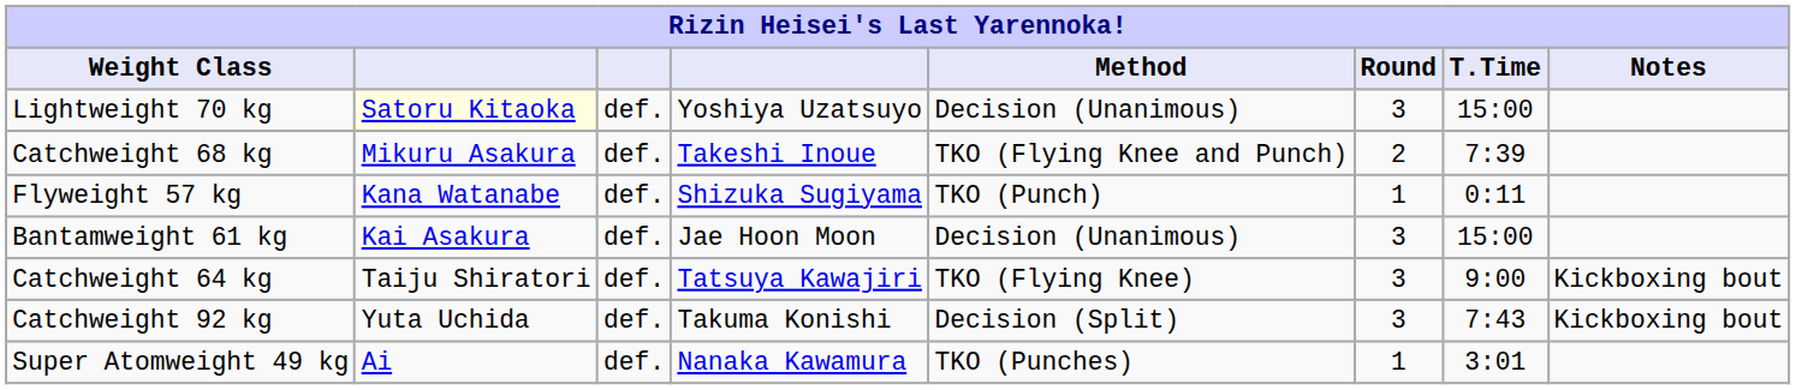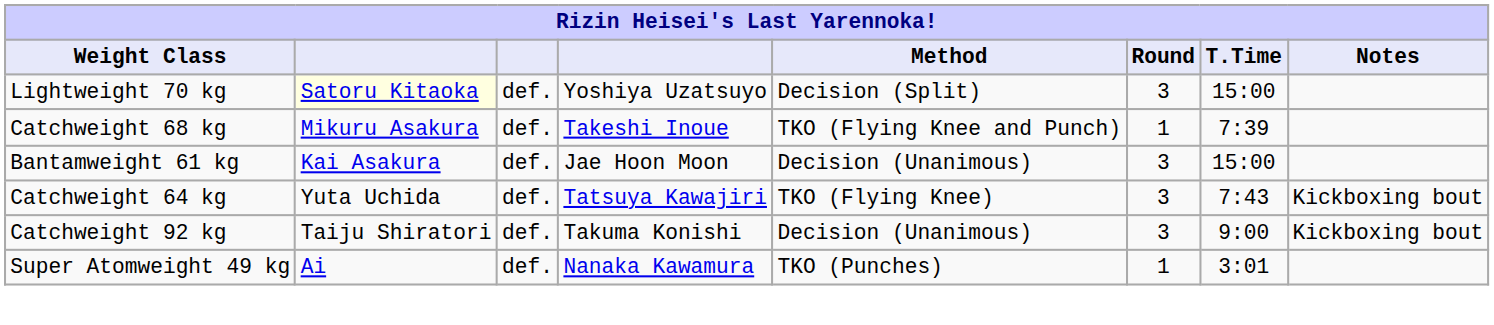 <table class="wikitable" style="font-size: 80%;">
 <tr>
 <th colspan="8" style="background-color: #ccf; color: #000080; text-align: center;"><strong>Rizin Heisei's Last Yarennoka!</strong></th>
 </tr>
 <tr>
 <th colspan="1" style="background-color: #E6E8FA; color: #000000; text-align: center;">Weight Class</th>
 <th colspan="1" style="background-color: #E6E8FA; color: #000000; text-align: center;"></th>
 <th colspan="1" style="background-color: #E6E8FA; color: #000000; text-align: center;"></th>
 <th colspan="1" style="background-color: #E6E8FA; color: #000000; text-align: center;"></th>
 <th colspan="1" style="background-color: #E6E8FA; color: #000000; text-align: center;">Method</th>
 <th colspan="1" style="background-color: #E6E8FA; color: #000000; text-align: center;">Round</th>
 <th colspan="1" style="background-color: #E6E8FA; color: #000000; text-align: center;">T.Time</th>
 <th colspan="1" style="background-color: #E6E8FA; color: #000000; text-align: center;">Notes</th>
 </tr>
 <tr>
 <td>Lightweight 70 kg</td>
 <td style="background: lightyellow;"> <a href='#'>Satoru Kitaoka</a></td>
 <td align=center>def.</td>
 <td> Yoshiya Uzatsuyo</td>
-<td>Decision (Unanimous)</td>
+<td>Decision (Split)</td>
 <td align=center>3</td>
 <td align=center>15:00</td>
 <td></td>
 </tr>
 <tr>
 <td>Catchweight 68 kg</td>
 <td> <a href='#'>Mikuru Asakura</a></td>
 <td align=center>def.</td>
 <td> <a href='#'>Takeshi Inoue</a></td>
 <td>TKO (Flying Knee and Punch)</td>
-<td align=center>2</td>
+<td align=center>1</td>
 <td align=center>7:39</td>
-<td></td>
-</tr>
-<tr>
-<td>Flyweight 57 kg</td>
-<td> <a href='#'>Kana Watanabe</a></td>
-<td align=center>def.</td>
-<td> <a href='#'>Shizuka Sugiyama</a></td>
-<td>TKO (Punch)</td>
-<td align=center>1</td>
-<td align=center>0:11</td>
 <td></td>
 </tr>
 <tr>
 <td>Bantamweight 61 kg</td>
 <td> <a href='#'>Kai Asakura</a></td>
 <td align=center>def.</td>
 <td> Jae Hoon Moon</td>
 <td>Decision (Unanimous)</td>
 <td align=center>3</td>
 <td align=center>15:00</td>
 <td></td>
 </tr>
 <tr>
 <td>Catchweight 64 kg</td>
-<td> Taiju Shiratori</td>
+<td> Yuta Uchida</td>
 <td align=center>def.</td>
 <td> <a href='#'>Tatsuya Kawajiri</a></td>
 <td>TKO (Flying Knee)</td>
 <td align=center>3</td>
-<td align=center>9:00</td>
+<td align=center>7:43</td>
 <td>Kickboxing bout</td>
 </tr>
 <tr>
 <td>Catchweight 92 kg</td>
-<td> Yuta Uchida</td>
+<td> Taiju Shiratori</td>
 <td align=center>def.</td>
 <td> Takuma Konishi</td>
-<td>Decision (Split)</td>
+<td>Decision (Unanimous)</td>
 <td align=center>3</td>
-<td align=center>7:43</td>
+<td align=center>9:00</td>
 <td>Kickboxing bout</td>
 </tr>
 <tr>
 <td>Super Atomweight 49 kg</td>
 <td>  <a href='#'>Ai</a></td>
 <td align=center>def.</td>
 <td> <a href='#'>Nanaka Kawamura</a></td>
 <td>TKO (Punches)</td>
 <td align=center>1</td>
 <td align=center>3:01</td>
 <td></td>
 </tr>
 </table>
